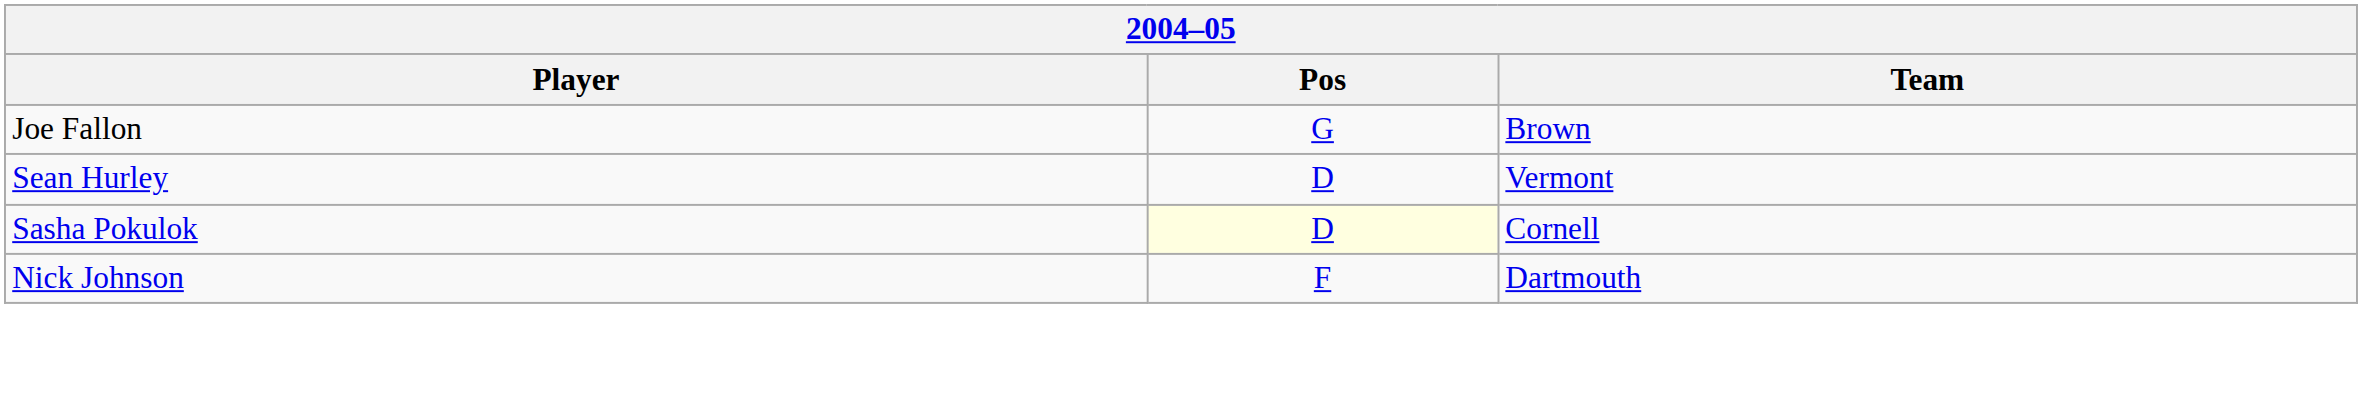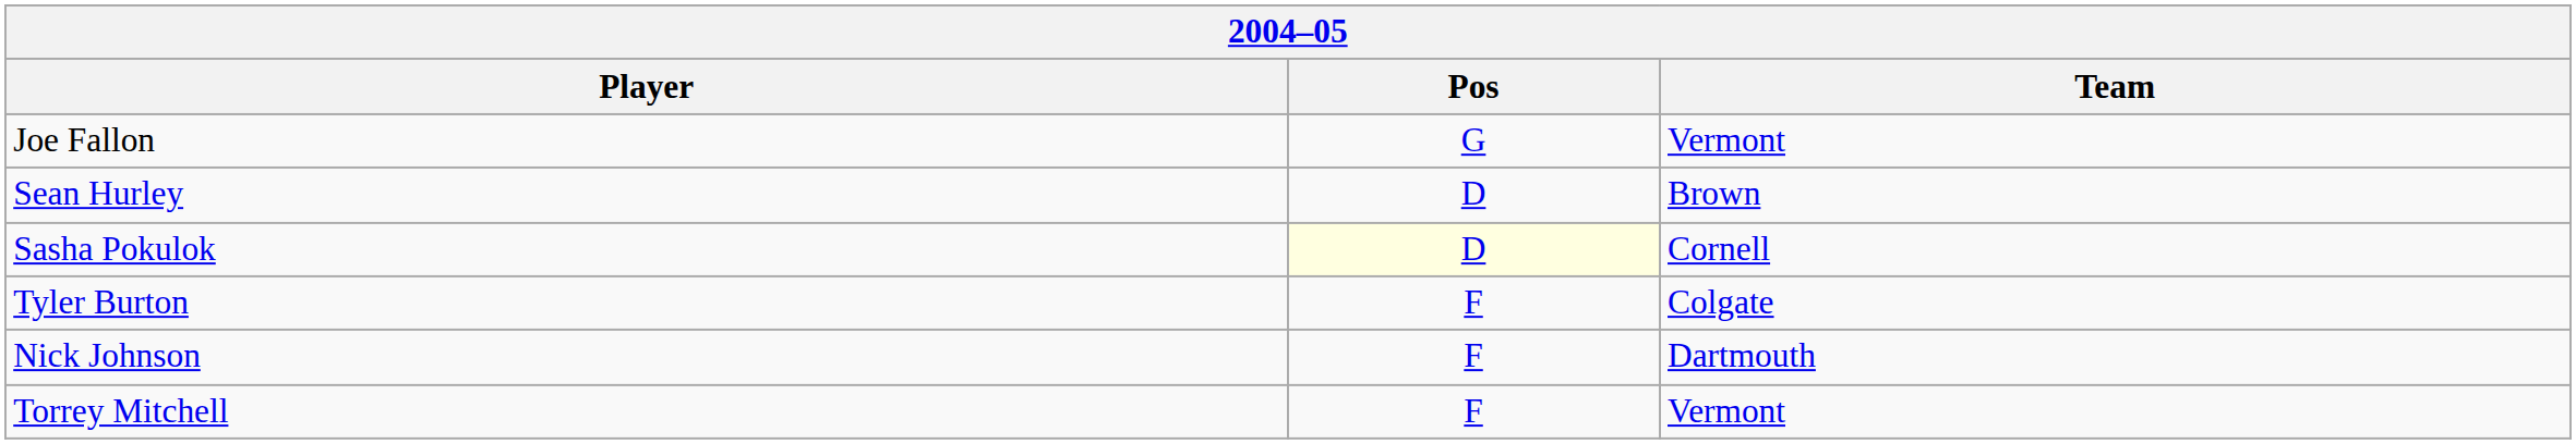 <table class="wikitable" width=95%>
 <tr>
 <th colspan=3><a href='#'>2004–05</a></th>
 </tr>
 <tr>
 <th>Player</th>
 <th>Pos</th>
 <th>Team</th>
 </tr>
 <tr>
 <td>Joe Fallon</td>
 <td align=center><a href='#'>G</a></td>
-<td><a href='#'>Brown</a></td>
+<td><a href='#'>Vermont</a></td>
 </tr>
 <tr>
 <td><a href='#'>Sean Hurley</a></td>
 <td align=center><a href='#'>D</a></td>
-<td><a href='#'>Vermont</a></td>
+<td><a href='#'>Brown</a></td>
 </tr>
 <tr>
 <td><a href='#'>Sasha Pokulok</a></td>
 <td align=center style="background: lightyellow;"><a href='#'>D</a></td>
 <td><a href='#'>Cornell</a></td>
 </tr>
 <tr>
+<td><a href='#'>Tyler Burton</a></td>
+<td align=center><a href='#'>F</a></td>
+<td><a href='#'>Colgate</a></td>
+</tr>
+<tr>
 <td><a href='#'>Nick Johnson</a></td>
 <td align=center><a href='#'>F</a></td>
 <td><a href='#'>Dartmouth</a></td>
 </tr>
+<tr>
+<td><a href='#'>Torrey Mitchell</a></td>
+<td align=center><a href='#'>F</a></td>
+<td><a href='#'>Vermont</a></td>
+</tr>
 </table>
